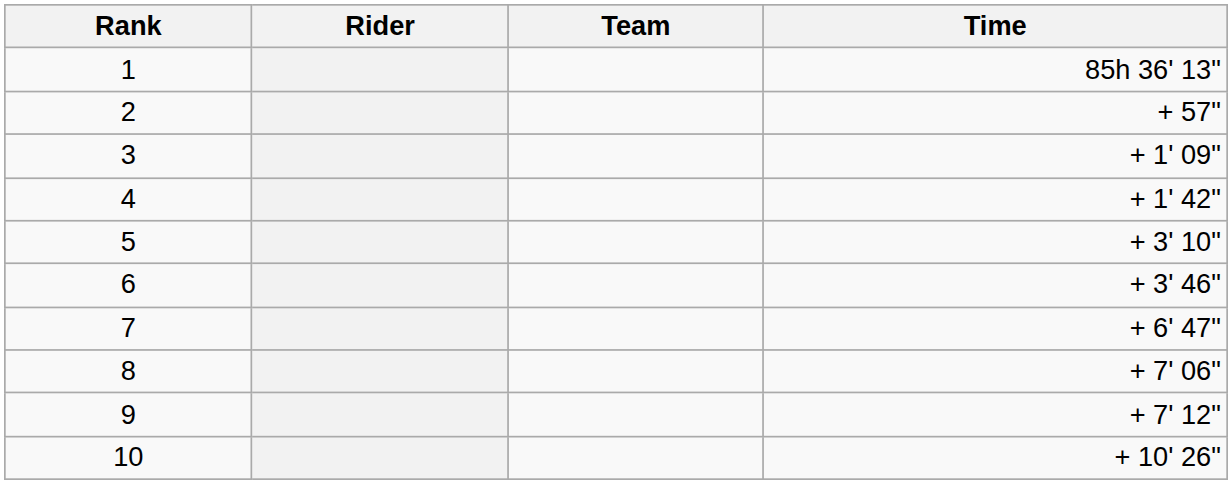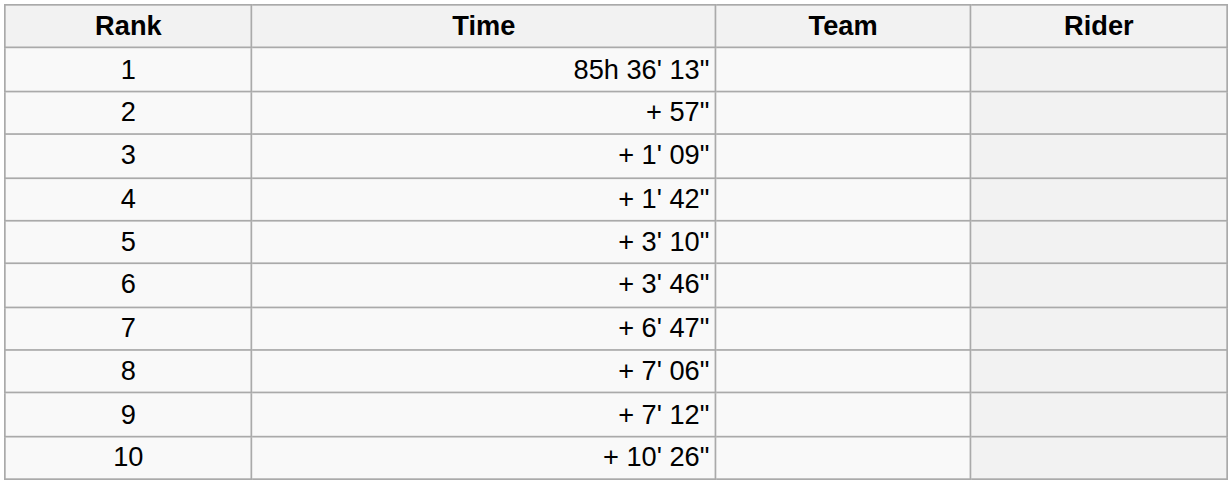 <table class="wikitable plainrowheaders" style="width: 45em; margin-bottom:0;">
 <tr>
 <th scope="col">Rank</th>
+<th scope="col">Time</th>
+<th scope="col">Team</th>
 <th scope="col">Rider</th>
-<th scope="col">Team</th>
-<th scope="col">Time</th>
 </tr>
 <tr>
 <td style="text-align:center;">1</td>
+<td style="text-align:right;">85h 36' 13"</td>
+<td></td>
 <th scope="row"> </th>
-<td></td>
-<td style="text-align:right;">85h 36' 13"</td>
 </tr>
 <tr>
 <td style="text-align:center;">2</td>
+<td style="text-align:right;">+ 57"</td>
+<td></td>
 <th scope="row"> </th>
-<td></td>
-<td style="text-align:right;">+ 57"</td>
 </tr>
 <tr>
 <td style="text-align:center;">3</td>
+<td style="text-align:right;">+ 1' 09"</td>
+<td></td>
 <th scope="row"></th>
-<td></td>
-<td style="text-align:right;">+ 1' 09"</td>
 </tr>
 <tr>
 <td style="text-align:center;">4</td>
+<td style="text-align:right;">+ 1' 42"</td>
+<td></td>
 <th scope="row"></th>
-<td></td>
-<td style="text-align:right;">+ 1' 42"</td>
 </tr>
 <tr>
 <td style="text-align:center;">5</td>
+<td style="text-align:right;">+ 3' 10"</td>
+<td></td>
 <th scope="row"></th>
-<td></td>
-<td style="text-align:right;">+ 3' 10"</td>
 </tr>
 <tr>
 <td style="text-align:center;">6</td>
+<td style="text-align:right;">+ 3' 46"</td>
+<td></td>
 <th scope="row"></th>
-<td></td>
-<td style="text-align:right;">+ 3' 46"</td>
 </tr>
 <tr>
 <td style="text-align:center;">7</td>
+<td style="text-align:right;">+ 6' 47"</td>
+<td></td>
 <th scope="row"> </th>
-<td></td>
-<td style="text-align:right;">+ 6' 47"</td>
 </tr>
 <tr>
 <td style="text-align:center;">8</td>
+<td style="text-align:right;">+ 7' 06"</td>
+<td></td>
 <th scope="row"></th>
-<td></td>
-<td style="text-align:right;">+ 7' 06"</td>
 </tr>
 <tr>
 <td style="text-align:center;">9</td>
+<td style="text-align:right;">+ 7' 12"</td>
+<td></td>
 <th scope="row"></th>
-<td></td>
-<td style="text-align:right;">+ 7' 12"</td>
 </tr>
 <tr>
 <td style="text-align:center;">10</td>
+<td style="text-align:right;">+ 10' 26"</td>
+<td></td>
 <th scope="row"></th>
-<td></td>
-<td style="text-align:right;">+ 10' 26"</td>
 </tr>
 </table>
